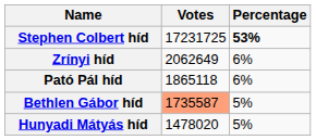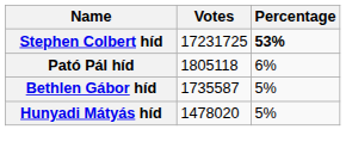 <table class="wikitable">
 <tr>
 <th>Name</th>
 <th>Votes</th>
 <th>Percentage</th>
 </tr>
 <tr>
 <th width=175><a href='#'>Stephen Colbert</a> híd</th>
 <td>17231725</td>
 <td><strong>53%</strong></td>
 </tr>
 <tr>
-<th><a href='#'>Zrínyi</a> híd</th>
-<td>2062649</td>
-<td>6%</td>
-</tr>
-<tr>
 <th>Pató Pál híd</th>
-<td>1865118</td>
+<td>1805118</td>
 <td>6%</td>
 </tr>
 <tr>
 <th><a href='#'>Bethlen Gábor</a> híd</th>
-<td style="background: lightsalmon;">1735587</td>
+<td>1735587</td>
 <td>5%</td>
 </tr>
 <tr>
 <th><a href='#'>Hunyadi Mátyás</a> híd</th>
 <td>1478020</td>
 <td>5%</td>
 </tr>
 </table>
